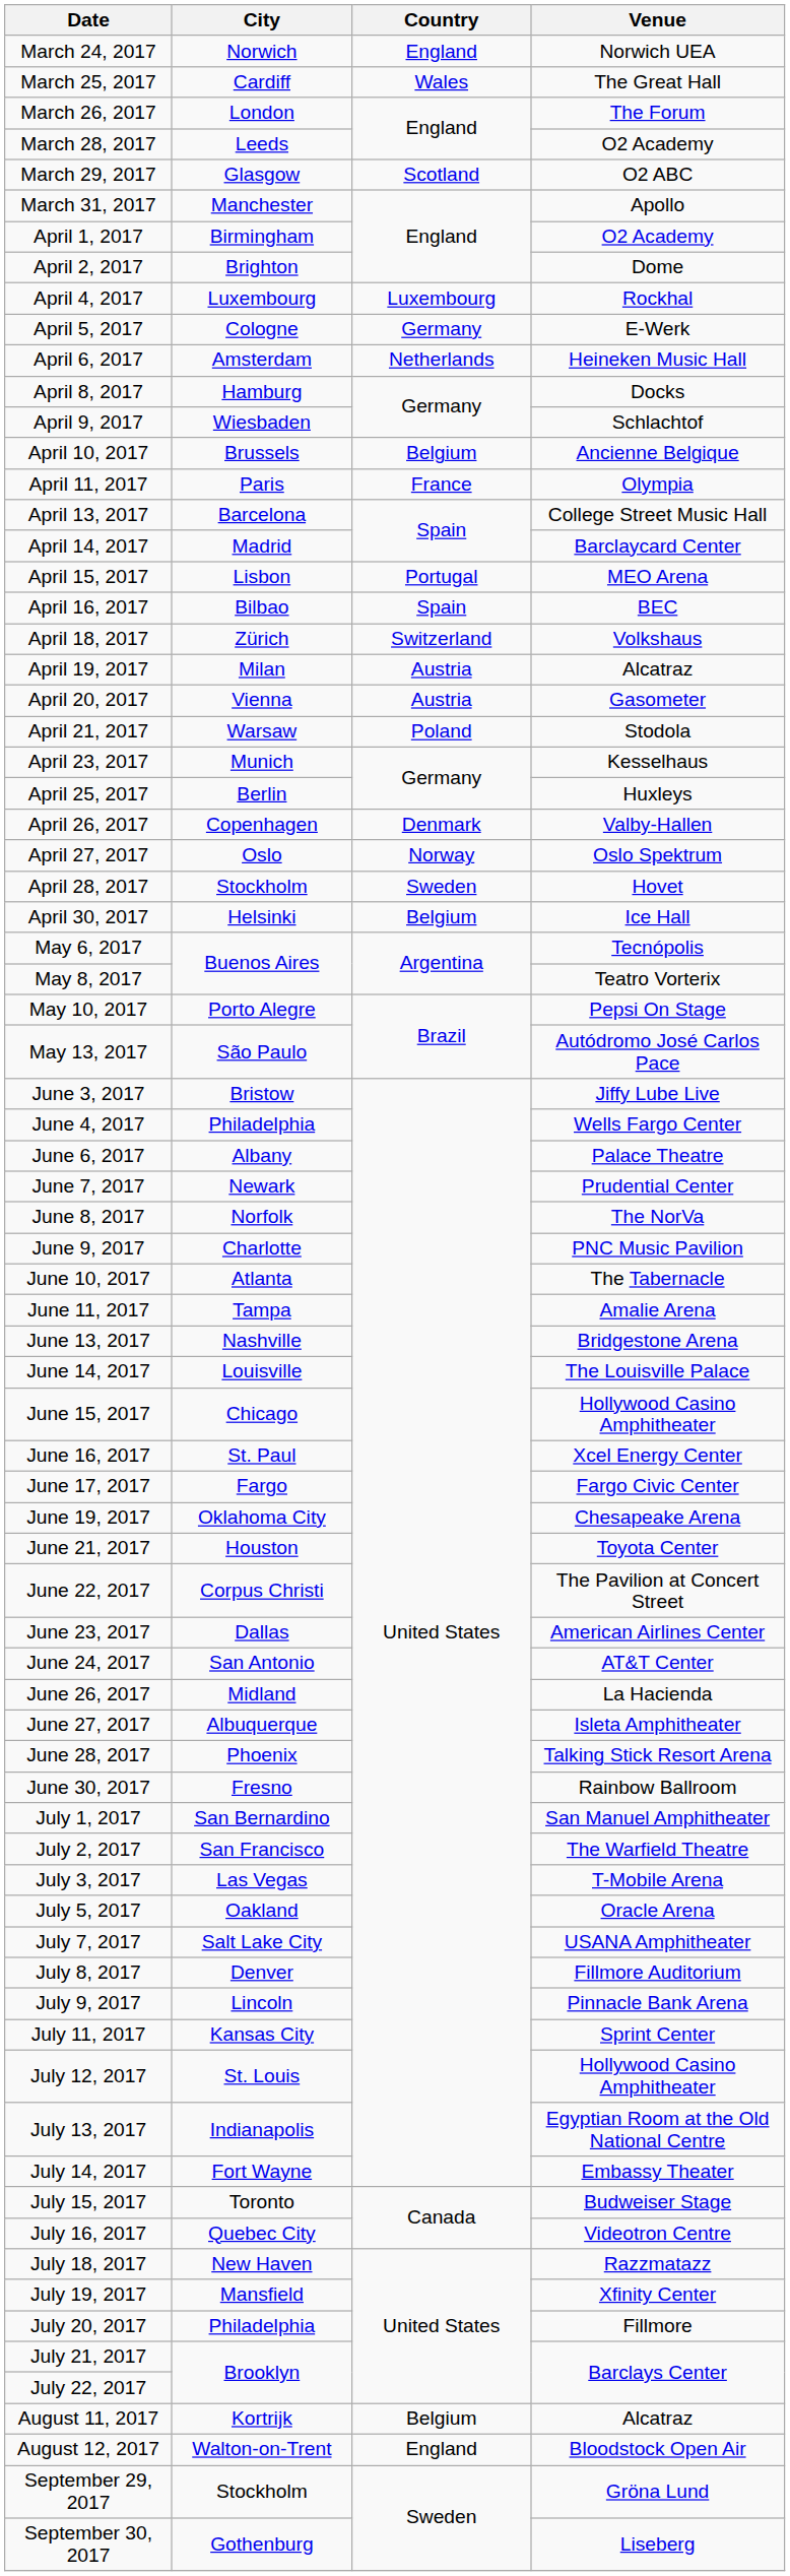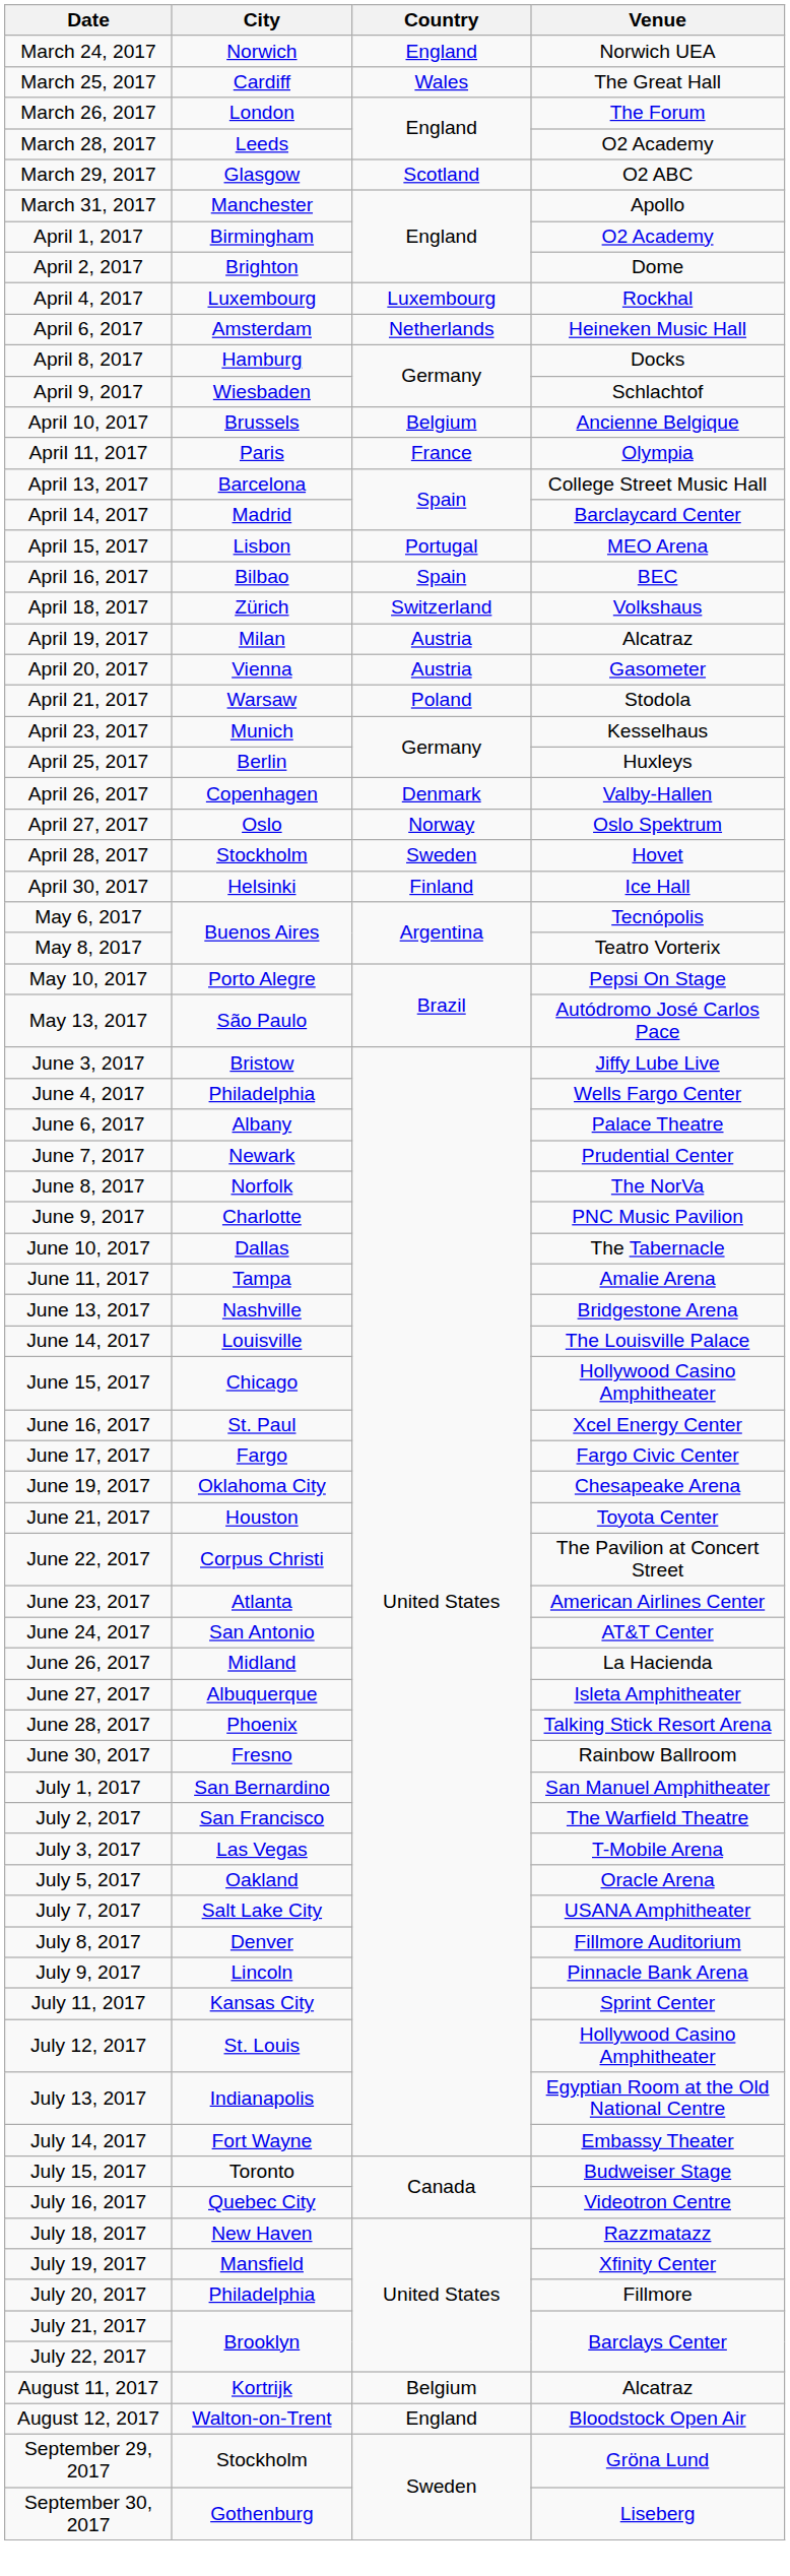 <table class="wikitable" style="text-align:center;">
 <tr>
 <th width="130">Date</th>
 <th width="140">City</th>
 <th width="140">Country</th>
 <th width="200">Venue</th>
 </tr>
 <tr>
 <td>March 24, 2017</td>
 <td><a href='#'>Norwich</a></td>
 <td><a href='#'>England</a></td>
 <td>Norwich UEA</td>
 </tr>
 <tr>
 <td>March 25, 2017</td>
 <td><a href='#'>Cardiff</a></td>
 <td><a href='#'>Wales</a></td>
 <td>The Great Hall</td>
 </tr>
 <tr>
 <td>March 26, 2017</td>
 <td><a href='#'>London</a></td>
 <td rowspan="2">England</td>
 <td><a href='#'>The Forum</a></td>
 </tr>
 <tr>
 <td>March 28, 2017</td>
 <td><a href='#'>Leeds</a></td>
 <td>O2 Academy</td>
 </tr>
 <tr>
 <td>March 29, 2017</td>
 <td><a href='#'>Glasgow</a></td>
 <td><a href='#'>Scotland</a></td>
 <td>O2 ABC</td>
 </tr>
 <tr>
 <td>March 31, 2017</td>
 <td><a href='#'>Manchester</a></td>
 <td rowspan="3">England</td>
 <td>Apollo</td>
 </tr>
 <tr>
 <td>April 1, 2017</td>
 <td><a href='#'>Birmingham</a></td>
 <td><a href='#'>O2 Academy</a></td>
 </tr>
 <tr>
 <td>April 2, 2017</td>
 <td><a href='#'>Brighton</a></td>
 <td>Dome</td>
 </tr>
 <tr>
 <td>April 4, 2017</td>
 <td><a href='#'>Luxembourg</a></td>
 <td><a href='#'>Luxembourg</a></td>
 <td><a href='#'>Rockhal</a></td>
-</tr>
-<tr>
-<td>April 5, 2017</td>
-<td><a href='#'>Cologne</a></td>
-<td><a href='#'>Germany</a></td>
-<td>E-Werk</td>
 </tr>
 <tr>
 <td>April 6, 2017</td>
 <td><a href='#'>Amsterdam</a></td>
 <td><a href='#'>Netherlands</a></td>
 <td><a href='#'>Heineken Music Hall</a></td>
 </tr>
 <tr>
 <td>April 8, 2017</td>
 <td><a href='#'>Hamburg</a></td>
 <td rowspan="2">Germany</td>
 <td>Docks</td>
 </tr>
 <tr>
 <td>April 9, 2017</td>
 <td><a href='#'>Wiesbaden</a></td>
 <td>Schlachtof</td>
 </tr>
 <tr>
 <td>April 10, 2017</td>
 <td><a href='#'>Brussels</a></td>
 <td><a href='#'>Belgium</a></td>
 <td><a href='#'>Ancienne Belgique</a></td>
 </tr>
 <tr>
 <td>April 11, 2017</td>
 <td><a href='#'>Paris</a></td>
 <td><a href='#'>France</a></td>
 <td><a href='#'>Olympia</a></td>
 </tr>
 <tr>
 <td>April 13, 2017</td>
 <td><a href='#'>Barcelona</a></td>
 <td rowspan="2"><a href='#'>Spain</a></td>
 <td>College Street Music Hall</td>
 </tr>
 <tr>
 <td>April 14, 2017</td>
 <td><a href='#'>Madrid</a></td>
 <td><a href='#'>Barclaycard Center</a></td>
 </tr>
 <tr>
 <td>April 15, 2017</td>
 <td><a href='#'>Lisbon</a></td>
 <td><a href='#'>Portugal</a></td>
 <td><a href='#'>MEO Arena</a></td>
 </tr>
 <tr>
 <td>April 16, 2017</td>
 <td><a href='#'>Bilbao</a></td>
 <td><a href='#'>Spain</a></td>
 <td><a href='#'>BEC</a></td>
 </tr>
 <tr>
 <td>April 18, 2017</td>
 <td><a href='#'>Zürich</a></td>
 <td><a href='#'>Switzerland</a></td>
 <td><a href='#'>Volkshaus</a></td>
 </tr>
 <tr>
 <td>April 19, 2017</td>
 <td><a href='#'>Milan</a></td>
 <td><a href='#'>Austria</a></td>
 <td>Alcatraz</td>
 </tr>
 <tr>
 <td>April 20, 2017</td>
 <td><a href='#'>Vienna</a></td>
 <td><a href='#'>Austria</a></td>
 <td><a href='#'>Gasometer</a></td>
 </tr>
 <tr>
 <td>April 21, 2017</td>
 <td><a href='#'>Warsaw</a></td>
 <td><a href='#'>Poland</a></td>
 <td>Stodola</td>
 </tr>
 <tr>
 <td>April 23, 2017</td>
 <td><a href='#'>Munich</a></td>
 <td rowspan="2">Germany</td>
 <td>Kesselhaus</td>
 </tr>
 <tr>
 <td>April 25, 2017</td>
 <td><a href='#'>Berlin</a></td>
 <td>Huxleys</td>
 </tr>
 <tr>
 <td>April 26, 2017</td>
 <td><a href='#'>Copenhagen</a></td>
 <td><a href='#'>Denmark</a></td>
 <td><a href='#'>Valby-Hallen</a></td>
 </tr>
 <tr>
 <td>April 27, 2017</td>
 <td><a href='#'>Oslo</a></td>
 <td><a href='#'>Norway</a></td>
 <td><a href='#'>Oslo Spektrum</a></td>
 </tr>
 <tr>
 <td>April 28, 2017</td>
 <td><a href='#'>Stockholm</a></td>
 <td><a href='#'>Sweden</a></td>
 <td><a href='#'>Hovet</a></td>
 </tr>
 <tr>
 <td>April 30, 2017</td>
 <td><a href='#'>Helsinki</a></td>
-<td><a href='#'>Belgium</a></td>
+<td><a href='#'>Finland</a></td>
 <td><a href='#'>Ice Hall</a></td>
 </tr>
 <tr>
 <td>May 6, 2017</td>
 <td rowspan="2"><a href='#'>Buenos Aires</a></td>
 <td rowspan="2"><a href='#'>Argentina</a></td>
 <td><a href='#'>Tecnópolis</a></td>
 </tr>
 <tr>
 <td>May 8, 2017</td>
 <td>Teatro Vorterix</td>
 </tr>
 <tr>
 <td>May 10, 2017</td>
 <td><a href='#'>Porto Alegre</a></td>
 <td rowspan="2"><a href='#'>Brazil</a></td>
 <td><a href='#'>Pepsi On Stage</a></td>
 </tr>
 <tr>
 <td>May 13, 2017</td>
 <td><a href='#'>São Paulo</a></td>
 <td><a href='#'>Autódromo José Carlos Pace</a></td>
 </tr>
 <tr>
 <td>June 3, 2017</td>
 <td><a href='#'>Bristow</a></td>
 <td rowspan="33">United States</td>
 <td><a href='#'>Jiffy Lube Live</a></td>
 </tr>
 <tr>
 <td>June 4, 2017</td>
 <td><a href='#'>Philadelphia</a></td>
 <td><a href='#'>Wells Fargo Center</a></td>
 </tr>
 <tr>
 <td>June 6, 2017</td>
 <td><a href='#'>Albany</a></td>
 <td><a href='#'>Palace Theatre</a></td>
 </tr>
 <tr>
 <td>June 7, 2017</td>
 <td><a href='#'>Newark</a></td>
 <td><a href='#'>Prudential Center</a></td>
 </tr>
 <tr>
 <td>June 8, 2017</td>
 <td><a href='#'>Norfolk</a></td>
 <td><a href='#'>The NorVa</a></td>
 </tr>
 <tr>
 <td>June 9, 2017</td>
 <td><a href='#'>Charlotte</a></td>
 <td><a href='#'>PNC Music Pavilion</a></td>
 </tr>
 <tr>
 <td>June 10, 2017</td>
-<td><a href='#'>Atlanta</a></td>
+<td><a href='#'>Dallas</a></td>
 <td>The <a href='#'>Tabernacle</a></td>
 </tr>
 <tr>
 <td>June 11, 2017</td>
 <td><a href='#'>Tampa</a></td>
 <td><a href='#'>Amalie Arena</a></td>
 </tr>
 <tr>
 <td>June 13, 2017</td>
 <td><a href='#'>Nashville</a></td>
 <td><a href='#'>Bridgestone Arena</a></td>
 </tr>
 <tr>
 <td>June 14, 2017</td>
 <td><a href='#'>Louisville</a></td>
 <td><a href='#'>The Louisville Palace</a></td>
 </tr>
 <tr>
 <td>June 15, 2017</td>
 <td><a href='#'>Chicago</a></td>
 <td><a href='#'>Hollywood Casino Amphitheater</a></td>
 </tr>
 <tr>
 <td>June 16, 2017</td>
 <td><a href='#'>St. Paul</a></td>
 <td><a href='#'>Xcel Energy Center</a></td>
 </tr>
 <tr>
 <td>June 17, 2017</td>
 <td><a href='#'>Fargo</a></td>
 <td><a href='#'>Fargo Civic Center</a></td>
 </tr>
 <tr>
 <td>June 19, 2017</td>
 <td><a href='#'>Oklahoma City</a></td>
 <td><a href='#'>Chesapeake Arena</a></td>
 </tr>
 <tr>
 <td>June 21, 2017</td>
 <td><a href='#'>Houston</a></td>
 <td><a href='#'>Toyota Center</a></td>
 </tr>
 <tr>
 <td>June 22, 2017</td>
 <td><a href='#'>Corpus Christi</a></td>
 <td>The Pavilion at Concert Street</td>
 </tr>
 <tr>
 <td>June 23, 2017</td>
-<td><a href='#'>Dallas</a></td>
+<td><a href='#'>Atlanta</a></td>
 <td><a href='#'>American Airlines Center</a></td>
 </tr>
 <tr>
 <td>June 24, 2017</td>
 <td><a href='#'>San Antonio</a></td>
 <td><a href='#'>AT&T Center</a></td>
 </tr>
 <tr>
 <td>June 26, 2017</td>
 <td><a href='#'>Midland</a></td>
 <td>La Hacienda</td>
 </tr>
 <tr>
 <td>June 27, 2017</td>
 <td><a href='#'>Albuquerque</a></td>
 <td><a href='#'>Isleta Amphitheater</a></td>
 </tr>
 <tr>
 <td>June 28, 2017</td>
 <td><a href='#'>Phoenix</a></td>
 <td><a href='#'>Talking Stick Resort Arena</a></td>
 </tr>
 <tr>
 <td>June 30, 2017</td>
 <td><a href='#'>Fresno</a></td>
 <td>Rainbow Ballroom</td>
 </tr>
 <tr>
 <td>July 1, 2017</td>
 <td><a href='#'>San Bernardino</a></td>
 <td><a href='#'>San Manuel Amphitheater</a></td>
 </tr>
 <tr>
 <td>July 2, 2017</td>
 <td><a href='#'>San Francisco</a></td>
 <td><a href='#'>The Warfield Theatre</a></td>
 </tr>
 <tr>
 <td>July 3, 2017</td>
 <td><a href='#'>Las Vegas</a></td>
 <td><a href='#'>T-Mobile Arena</a></td>
 </tr>
 <tr>
 <td>July 5, 2017</td>
 <td><a href='#'>Oakland</a></td>
 <td><a href='#'>Oracle Arena</a></td>
 </tr>
 <tr>
 <td>July 7, 2017</td>
 <td><a href='#'>Salt Lake City</a></td>
 <td><a href='#'>USANA Amphitheater</a></td>
 </tr>
 <tr>
 <td>July 8, 2017</td>
 <td><a href='#'>Denver</a></td>
 <td><a href='#'>Fillmore Auditorium</a></td>
 </tr>
 <tr>
 <td>July 9, 2017</td>
 <td><a href='#'>Lincoln</a></td>
 <td><a href='#'>Pinnacle Bank Arena</a></td>
 </tr>
 <tr>
 <td>July 11, 2017</td>
 <td><a href='#'>Kansas City</a></td>
 <td><a href='#'>Sprint Center</a></td>
 </tr>
 <tr>
 <td>July 12, 2017</td>
 <td><a href='#'>St. Louis</a></td>
 <td><a href='#'>Hollywood Casino Amphitheater</a></td>
 </tr>
 <tr>
 <td>July 13, 2017</td>
 <td><a href='#'>Indianapolis</a></td>
 <td><a href='#'>Egyptian Room at the Old National Centre</a></td>
 </tr>
 <tr>
 <td>July 14, 2017</td>
 <td><a href='#'>Fort Wayne</a></td>
 <td><a href='#'>Embassy Theater</a></td>
 </tr>
 <tr>
 <td>July 15, 2017</td>
 <td>Toronto</td>
 <td rowspan="2">Canada</td>
 <td><a href='#'>Budweiser Stage</a></td>
 </tr>
 <tr>
 <td>July 16, 2017</td>
 <td><a href='#'>Quebec City</a></td>
 <td><a href='#'>Videotron Centre</a></td>
 </tr>
 <tr>
 <td>July 18, 2017</td>
 <td><a href='#'>New Haven</a></td>
 <td rowspan="5">United States</td>
 <td><a href='#'>Razzmatazz</a></td>
 </tr>
 <tr>
 <td>July 19, 2017</td>
 <td><a href='#'>Mansfield</a></td>
 <td><a href='#'>Xfinity Center</a></td>
 </tr>
 <tr>
 <td>July 20, 2017</td>
 <td><a href='#'>Philadelphia</a></td>
 <td>Fillmore</td>
 </tr>
 <tr>
 <td>July 21, 2017</td>
 <td rowspan="2"><a href='#'>Brooklyn</a></td>
 <td rowspan="2"><a href='#'>Barclays Center</a></td>
 </tr>
 <tr>
 <td>July 22, 2017</td>
 </tr>
 <tr>
 <td>August 11, 2017</td>
 <td><a href='#'>Kortrijk</a></td>
 <td>Belgium</td>
 <td>Alcatraz</td>
 </tr>
 <tr>
 <td>August 12, 2017</td>
 <td><a href='#'>Walton-on-Trent</a></td>
 <td>England</td>
 <td><a href='#'>Bloodstock Open Air</a></td>
 </tr>
 <tr>
 <td>September 29, 2017</td>
 <td>Stockholm</td>
 <td rowspan="2">Sweden</td>
 <td><a href='#'>Gröna Lund</a></td>
 </tr>
 <tr>
 <td>September 30, 2017</td>
 <td><a href='#'>Gothenburg</a></td>
 <td><a href='#'>Liseberg</a></td>
 </tr>
 <tr>
 </tr>
 </table>
